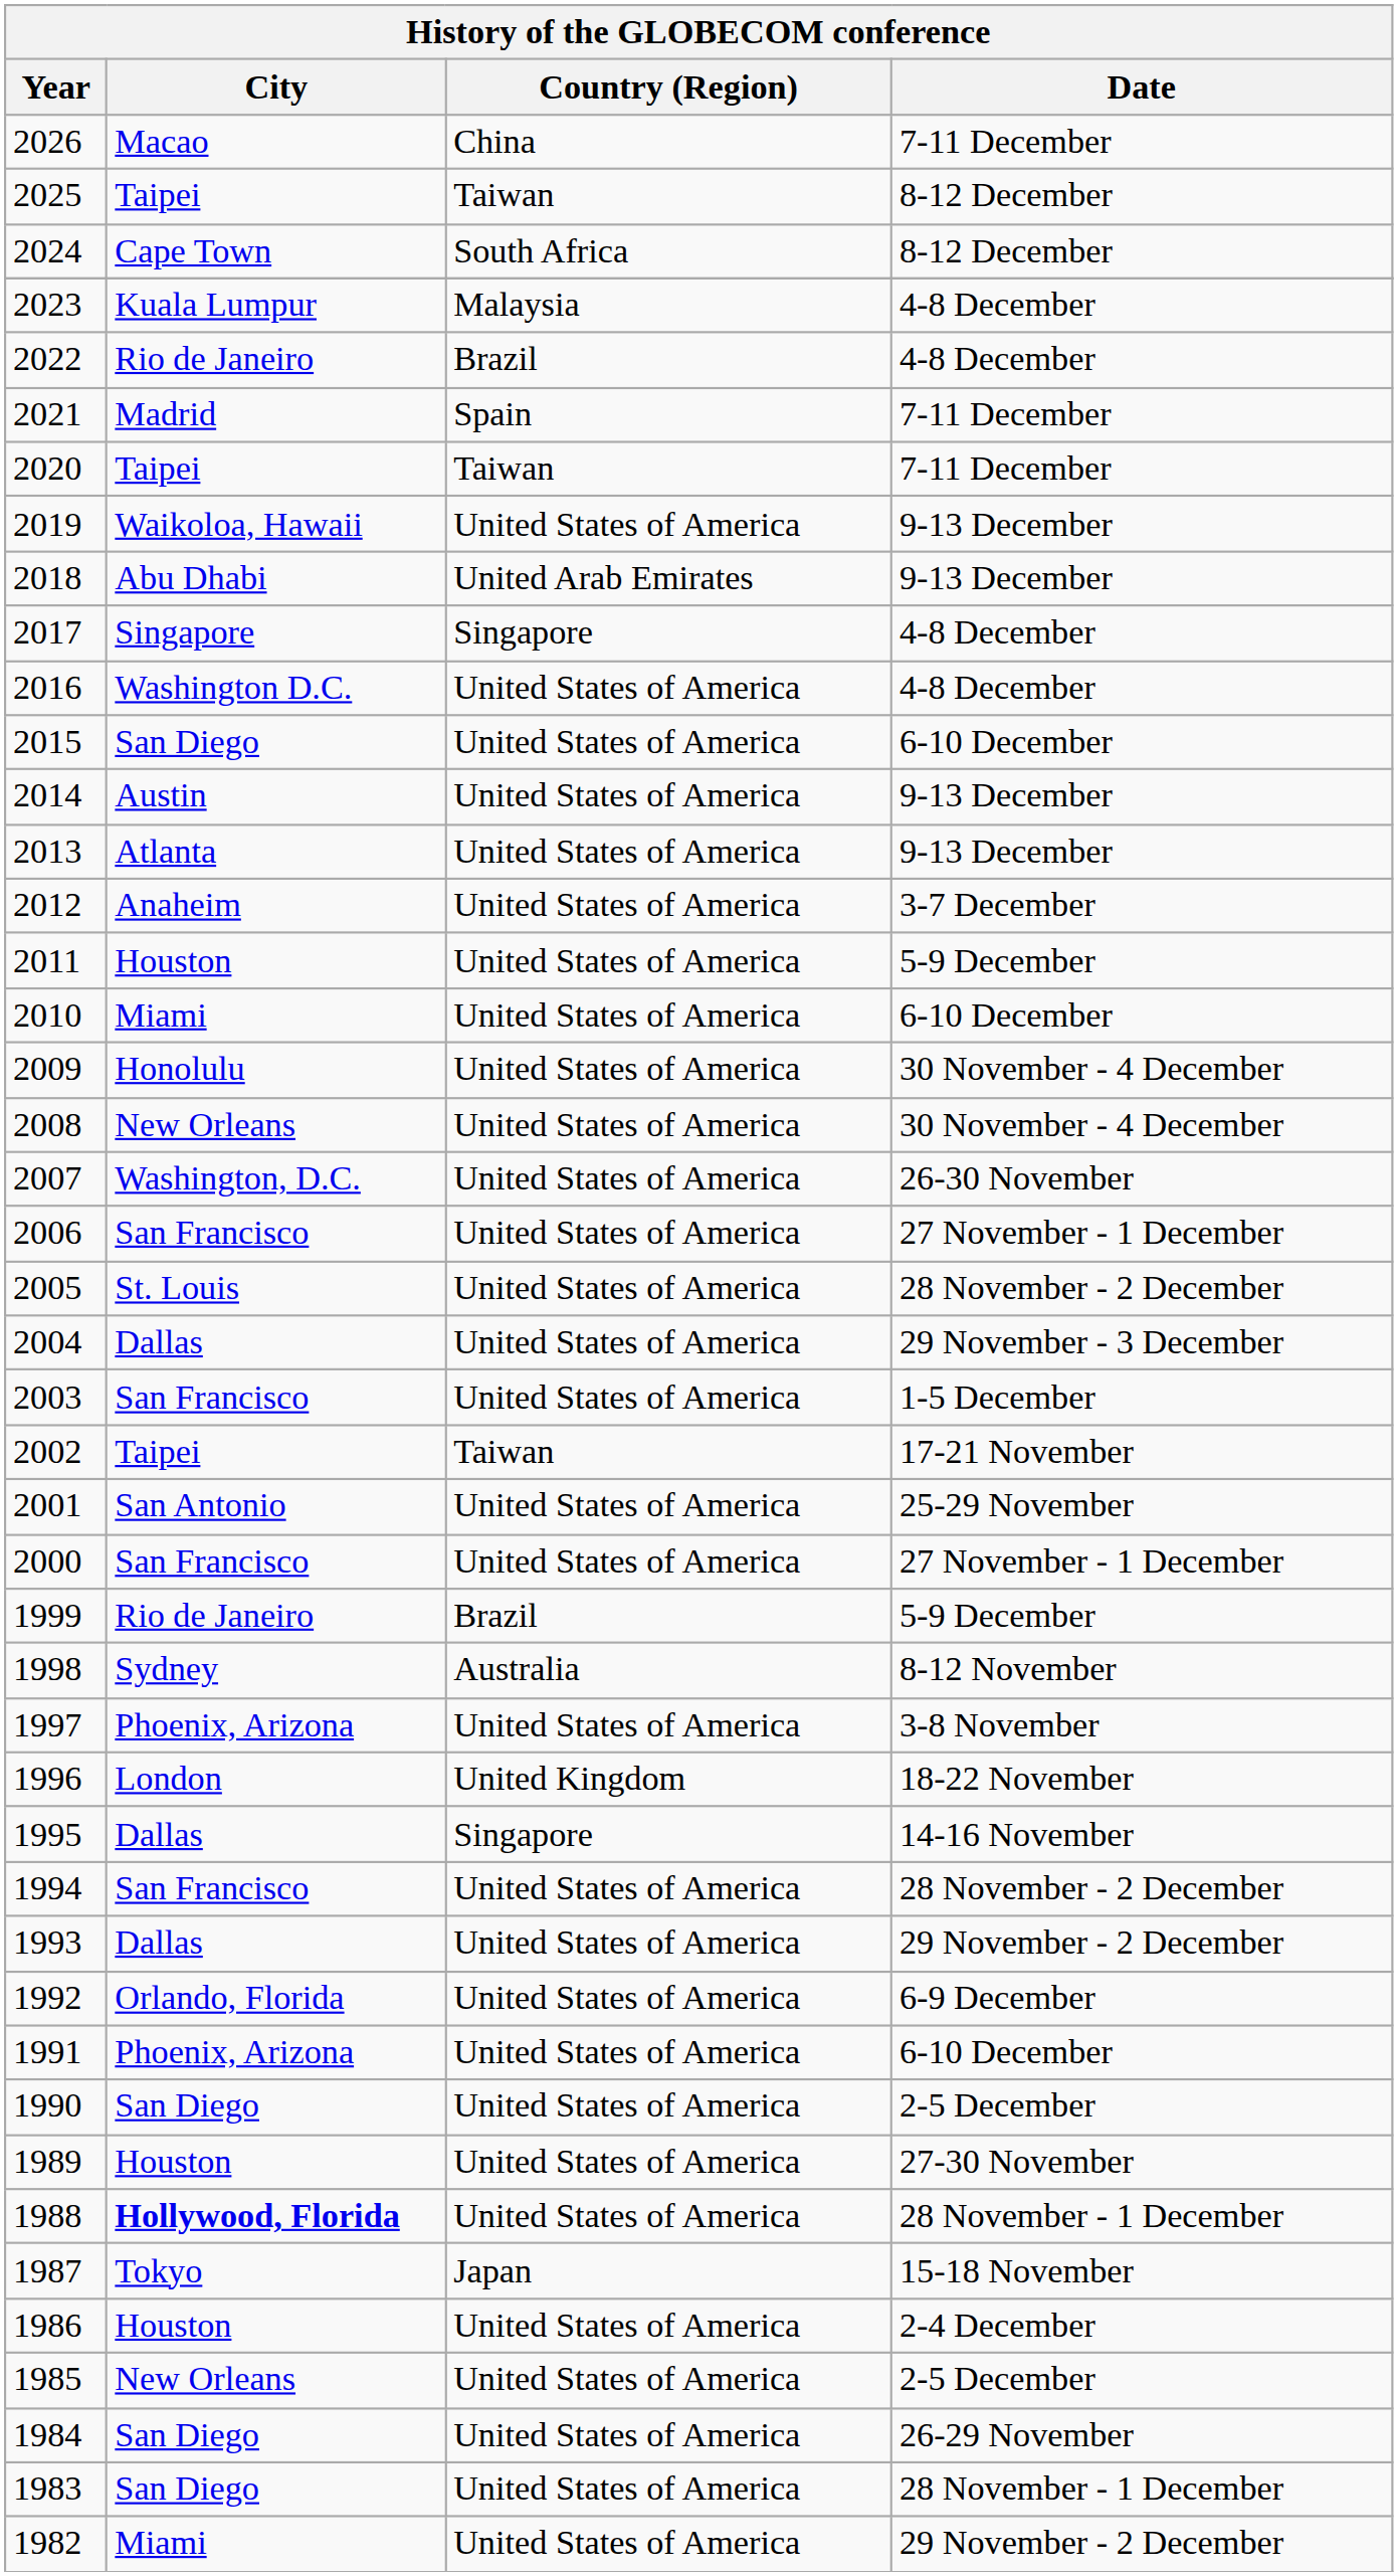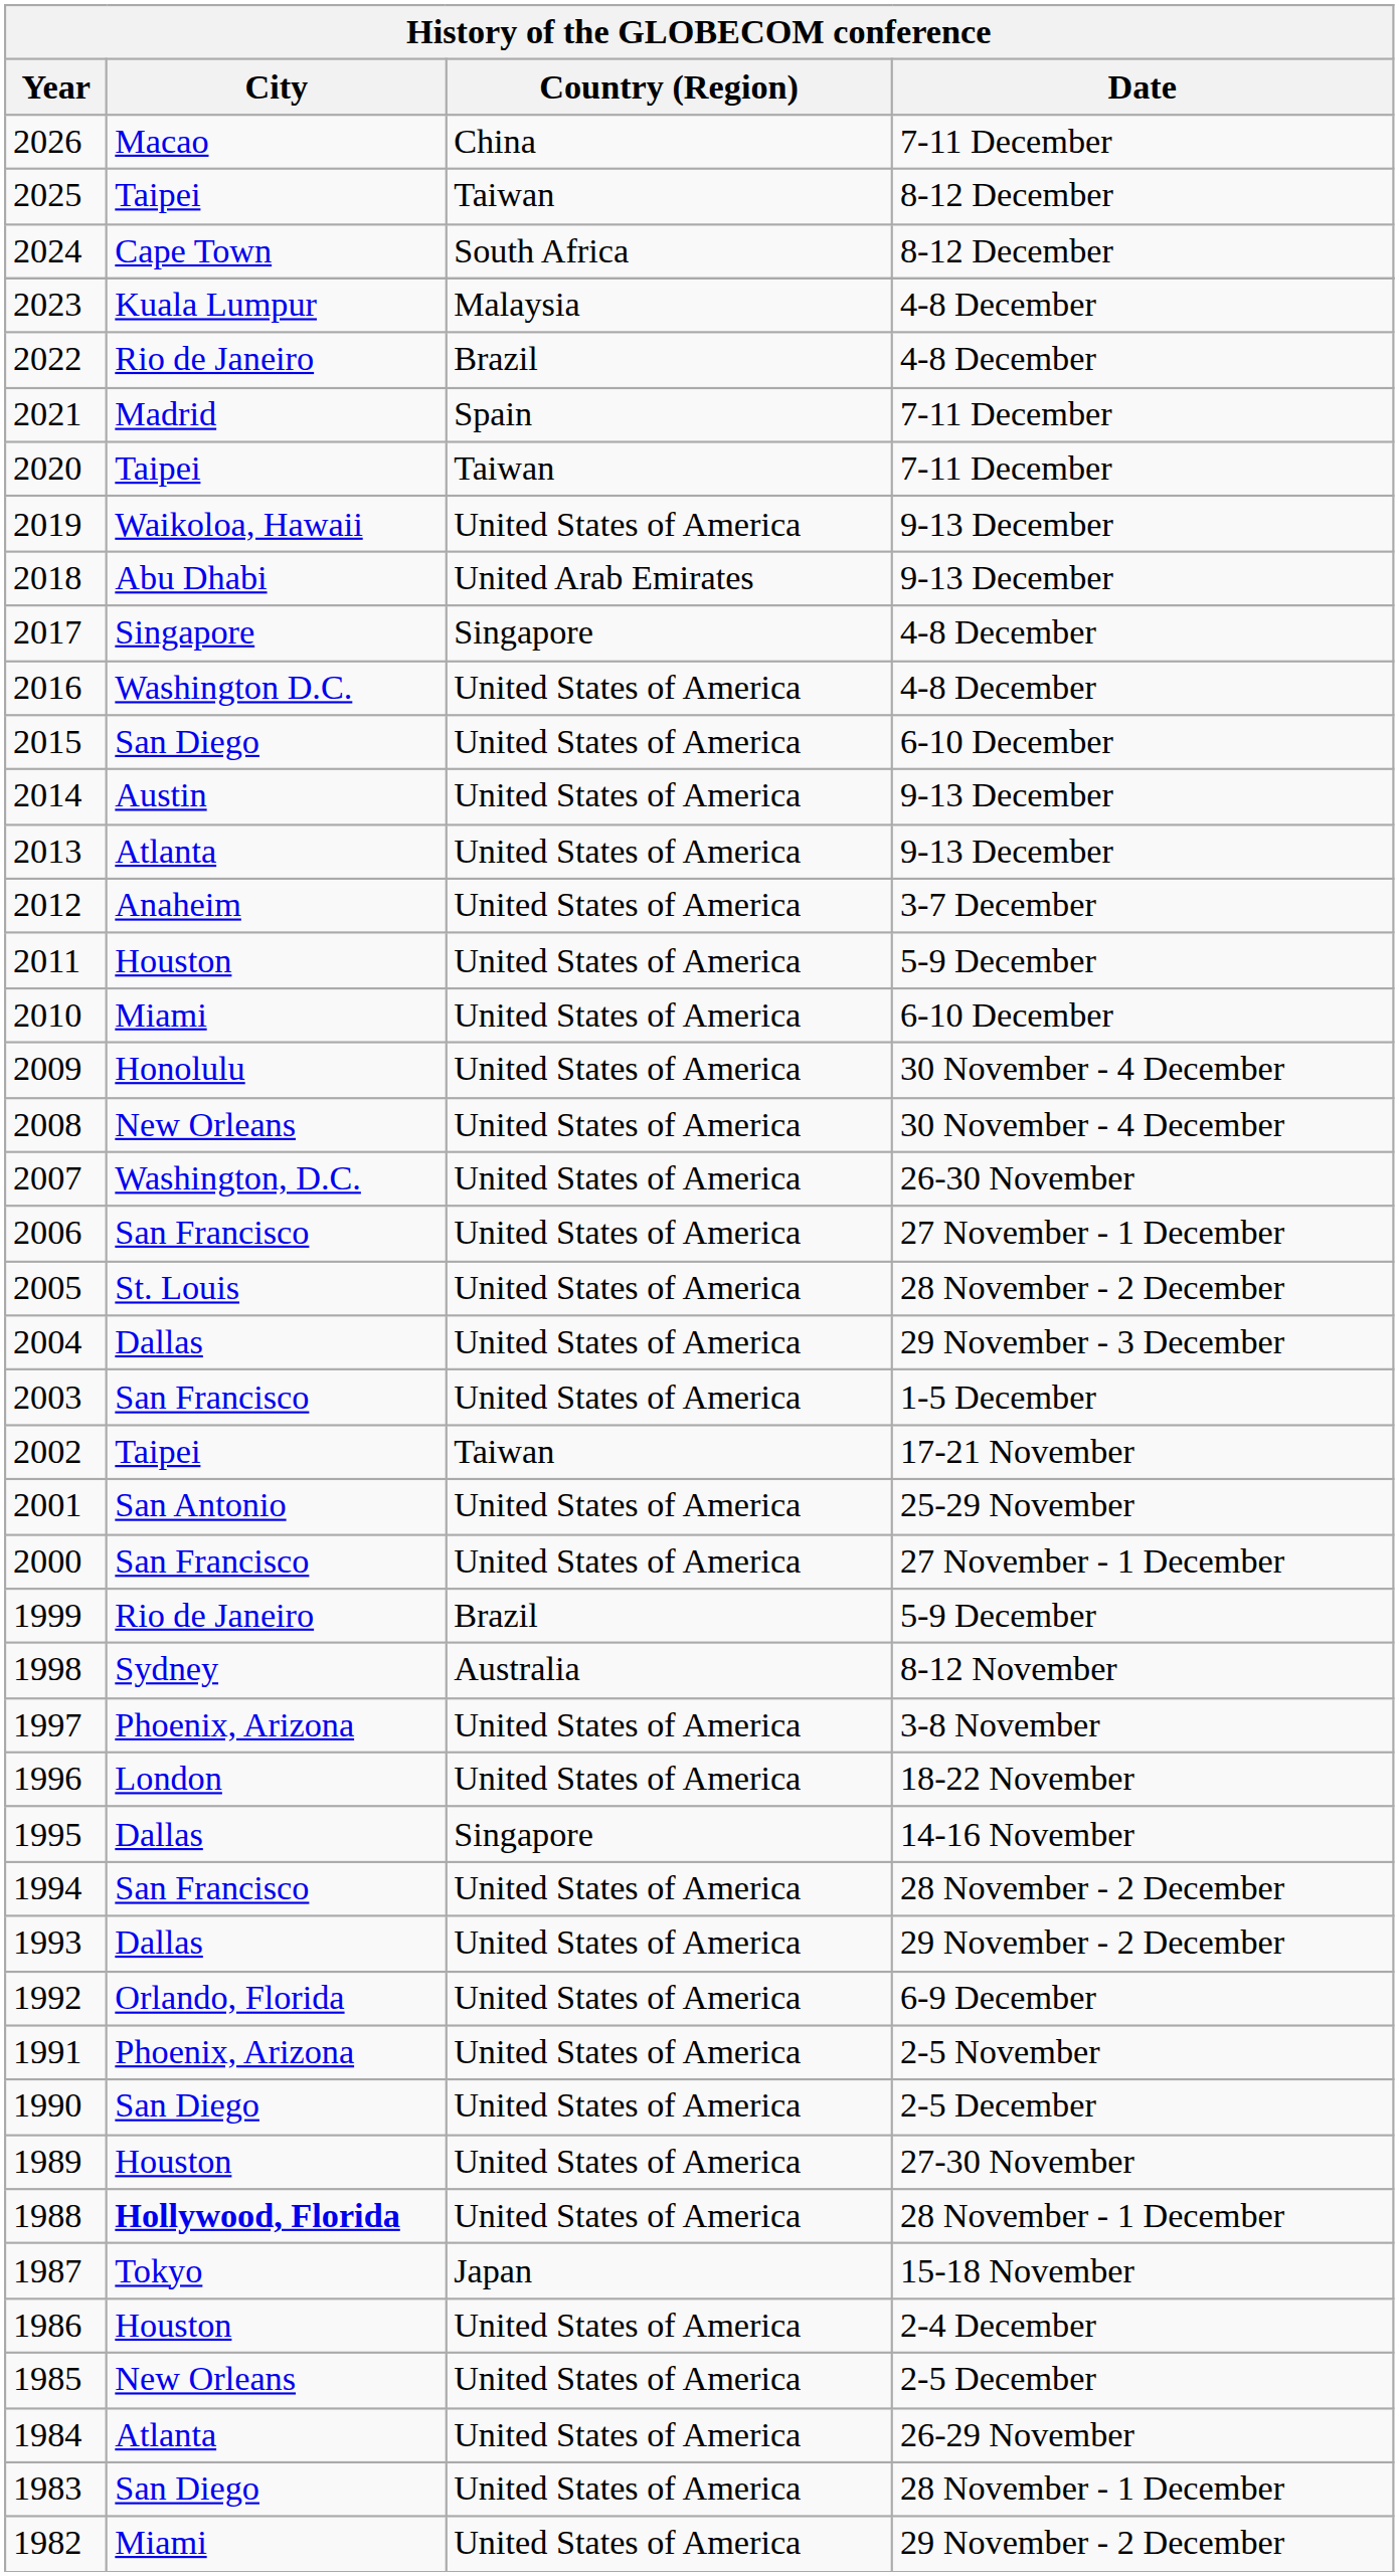 <table class="wikitable" style="font-size: 100%" align="center" width:"100%">
 <tr>
 <th colspan=8>History of the GLOBECOM conference</th>
 </tr>
 <tr>
 <th width="40">Year</th>
 <th width="150">City</th>
 <th width="200">Country (Region)</th>
 <th width="225">Date</th>
 </tr>
 <tr>
 <td>2026</td>
 <td><a href='#'>Macao</a></td>
 <td>China</td>
 <td>7-11 December</td>
 </tr>
 <tr>
 <td>2025</td>
 <td><a href='#'>Taipei</a></td>
 <td>Taiwan</td>
 <td>8-12 December</td>
 </tr>
 <tr>
 <td>2024</td>
 <td><a href='#'>Cape Town</a></td>
 <td>South Africa</td>
 <td>8-12 December</td>
 </tr>
 <tr>
 </tr>
 <tr>
 <td>2023</td>
 <td><a href='#'>Kuala Lumpur</a></td>
 <td>Malaysia</td>
 <td>4-8 December</td>
 </tr>
 <tr>
 <td>2022</td>
 <td><a href='#'>Rio de Janeiro</a></td>
 <td>Brazil</td>
 <td>4-8 December</td>
 </tr>
 <tr>
 <td>2021</td>
 <td><a href='#'>Madrid</a></td>
 <td>Spain</td>
 <td>7-11 December</td>
 </tr>
 <tr>
 <td>2020</td>
 <td><a href='#'>Taipei</a></td>
 <td>Taiwan</td>
 <td>7-11 December</td>
 </tr>
 <tr>
 <td>2019</td>
 <td><a href='#'>Waikoloa, Hawaii</a></td>
 <td>United States of America</td>
 <td>9-13 December</td>
 </tr>
 <tr>
 <td>2018</td>
 <td><a href='#'>Abu Dhabi</a></td>
 <td>United Arab Emirates</td>
 <td>9-13 December</td>
 </tr>
 <tr>
 <td>2017</td>
 <td><a href='#'>Singapore</a></td>
 <td>Singapore</td>
 <td>4-8 December</td>
 </tr>
 <tr>
 <td>2016</td>
 <td><a href='#'>Washington D.C.</a></td>
 <td>United States of America</td>
 <td>4-8 December</td>
 </tr>
 <tr>
 <td>2015</td>
 <td><a href='#'>San Diego</a></td>
 <td>United States of America</td>
 <td>6-10 December</td>
 </tr>
 <tr>
 <td>2014</td>
 <td><a href='#'>Austin</a></td>
 <td>United States of America</td>
 <td>9-13 December</td>
 </tr>
 <tr>
 <td>2013</td>
 <td><a href='#'>Atlanta</a></td>
 <td>United States of America</td>
 <td>9-13 December</td>
 </tr>
 <tr>
 <td>2012</td>
 <td><a href='#'>Anaheim</a></td>
 <td>United States of America</td>
 <td>3-7 December</td>
 </tr>
 <tr>
 <td>2011</td>
 <td><a href='#'>Houston</a></td>
 <td>United States of America</td>
 <td>5-9 December</td>
 </tr>
 <tr>
 <td>2010</td>
 <td><a href='#'>Miami</a></td>
 <td>United States of America</td>
 <td>6-10 December</td>
 </tr>
 <tr>
 <td>2009</td>
 <td><a href='#'>Honolulu</a></td>
 <td>United States of America</td>
 <td>30 November - 4 December</td>
 </tr>
 <tr>
 <td>2008</td>
 <td><a href='#'>New Orleans</a></td>
 <td>United States of America</td>
 <td>30 November - 4 December</td>
 </tr>
 <tr>
 <td>2007</td>
 <td><a href='#'>Washington, D.C.</a></td>
 <td>United States of America</td>
 <td>26-30 November</td>
 </tr>
 <tr>
 <td>2006</td>
 <td><a href='#'>San Francisco</a></td>
 <td>United States of America</td>
 <td>27 November - 1 December</td>
 </tr>
 <tr>
 <td>2005</td>
 <td><a href='#'>St. Louis</a></td>
 <td>United States of America</td>
 <td>28 November - 2 December</td>
 </tr>
 <tr>
 <td>2004</td>
 <td><a href='#'>Dallas</a></td>
 <td>United States of America</td>
 <td>29 November - 3 December</td>
 </tr>
 <tr>
 <td>2003</td>
 <td><a href='#'>San Francisco</a></td>
 <td>United States of America</td>
 <td>1-5 December</td>
 </tr>
 <tr>
 <td>2002</td>
 <td><a href='#'>Taipei</a></td>
 <td>Taiwan</td>
 <td>17-21 November</td>
 </tr>
 <tr>
 <td>2001</td>
 <td><a href='#'>San Antonio</a></td>
 <td>United States of America</td>
 <td>25-29 November</td>
 </tr>
 <tr>
 <td>2000</td>
 <td><a href='#'>San Francisco</a></td>
 <td>United States of America</td>
 <td>27 November - 1 December</td>
 </tr>
 <tr>
 <td>1999</td>
 <td><a href='#'>Rio de Janeiro</a></td>
 <td>Brazil</td>
 <td>5-9 December</td>
 </tr>
 <tr>
 <td>1998</td>
 <td><a href='#'>Sydney</a></td>
 <td>Australia</td>
 <td>8-12 November</td>
 </tr>
 <tr>
 <td>1997</td>
 <td><a href='#'>Phoenix, Arizona</a></td>
 <td>United States of America</td>
 <td>3-8 November</td>
 </tr>
 <tr>
 <td>1996</td>
 <td><a href='#'>London</a></td>
-<td>United Kingdom</td>
+<td>United States of America</td>
 <td>18-22 November</td>
 </tr>
 <tr>
 <td>1995</td>
 <td><a href='#'>Dallas</a></td>
 <td>Singapore</td>
 <td>14-16 November</td>
 </tr>
 <tr>
 <td>1994</td>
 <td><a href='#'>San Francisco</a></td>
 <td>United States of America</td>
 <td>28 November - 2 December</td>
 </tr>
 <tr>
 <td>1993</td>
 <td><a href='#'>Dallas</a></td>
 <td>United States of America</td>
 <td>29 November - 2 December</td>
 </tr>
 <tr>
 <td>1992</td>
 <td><a href='#'>Orlando, Florida</a></td>
 <td>United States of America</td>
 <td>6-9 December</td>
 </tr>
 <tr>
 <td>1991</td>
 <td><a href='#'>Phoenix, Arizona</a></td>
 <td>United States of America</td>
-<td>6-10 December</td>
+<td>2-5 November</td>
 </tr>
 <tr>
 <td>1990</td>
 <td><a href='#'>San Diego</a></td>
 <td>United States of America</td>
 <td>2-5 December</td>
 </tr>
 <tr>
 <td>1989</td>
 <td><a href='#'>Houston</a></td>
 <td>United States of America</td>
 <td>27-30 November</td>
 </tr>
 <tr>
 <td>1988</td>
 <td><strong><a href='#'>Hollywood, Florida</a></strong></td>
 <td>United States of America</td>
 <td>28 November - 1 December</td>
 </tr>
 <tr>
 <td>1987</td>
 <td><a href='#'>Tokyo</a></td>
 <td>Japan</td>
 <td>15-18 November</td>
 </tr>
 <tr>
 <td>1986</td>
 <td><a href='#'>Houston</a></td>
 <td>United States of America</td>
 <td>2-4 December</td>
 </tr>
 <tr>
 <td>1985</td>
 <td><a href='#'>New Orleans</a></td>
 <td>United States of America</td>
 <td>2-5 December</td>
 </tr>
 <tr>
 <td>1984</td>
-<td><a href='#'>San Diego</a></td>
+<td><a href='#'>Atlanta</a></td>
 <td>United States of America</td>
 <td>26-29 November</td>
 </tr>
 <tr>
 <td>1983</td>
 <td><a href='#'>San Diego</a></td>
 <td>United States of America</td>
 <td>28 November - 1 December</td>
 </tr>
 <tr>
 <td>1982</td>
 <td><a href='#'>Miami</a></td>
 <td>United States of America</td>
 <td>29 November - 2 December</td>
 </tr>
 <tr>
 </tr>
 </table>
